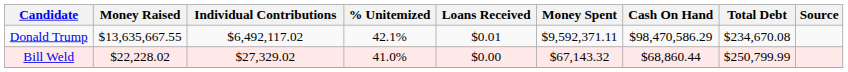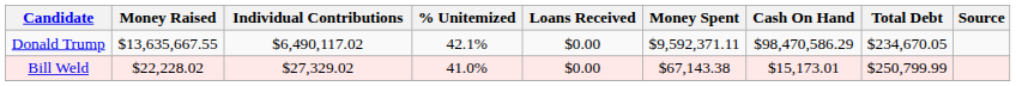 <table class="sortable wikitable" style="text-align:center; width:80%;">
 <tr>
 <th><a href='#'>Candidate</a></th>
 <th>Money Raised</th>
 <th>Individual Contributions</th>
 <th>% Unitemized</th>
 <th>Loans Received</th>
 <th>Money Spent</th>
 <th>Cash On Hand</th>
 <th>Total Debt</th>
 <th>Source</th>
 </tr>
 <tr>
 <td><a href='#'>Donald Trump</a></td>
 <td>$13,635,667.55</td>
-<td>$6,492,117.02</td>
+<td>$6,490,117.02</td>
 <td>42.1%</td>
-<td>$0.01</td>
+<td>$0.00</td>
 <td>$9,592,371.11</td>
 <td>$98,470,586.29</td>
-<td>$234,670.08</td>
+<td>$234,670.05</td>
 <td></td>
 </tr>
 <tr style="background:#ffe8e8;">
 <td><a href='#'>Bill Weld</a></td>
 <td>$22,228.02</td>
 <td>$27,329.02</td>
 <td>41.0%</td>
 <td>$0.00</td>
-<td>$67,143.32</td>
-<td>$68,860.44</td>
+<td>$67,143.38</td>
+<td>$15,173.01</td>
 <td>$250,799.99</td>
 <td></td>
 </tr>
 <tr>
 </tr>
 </table>
